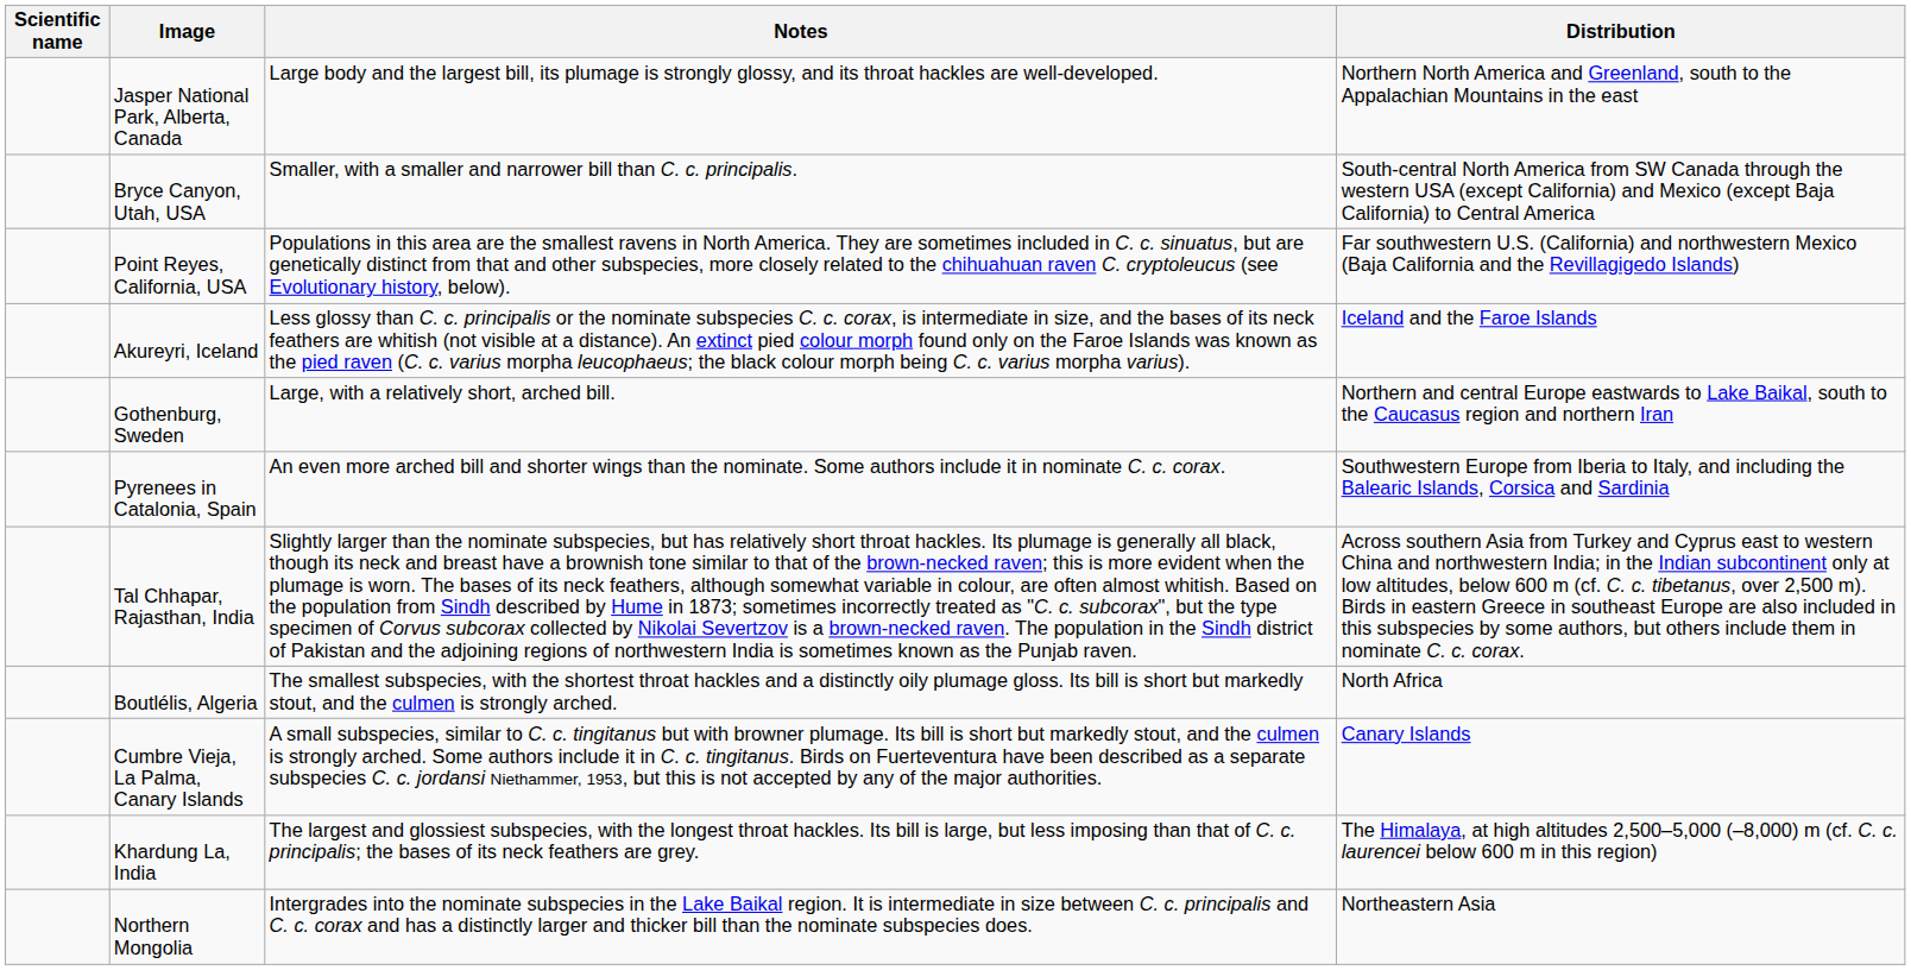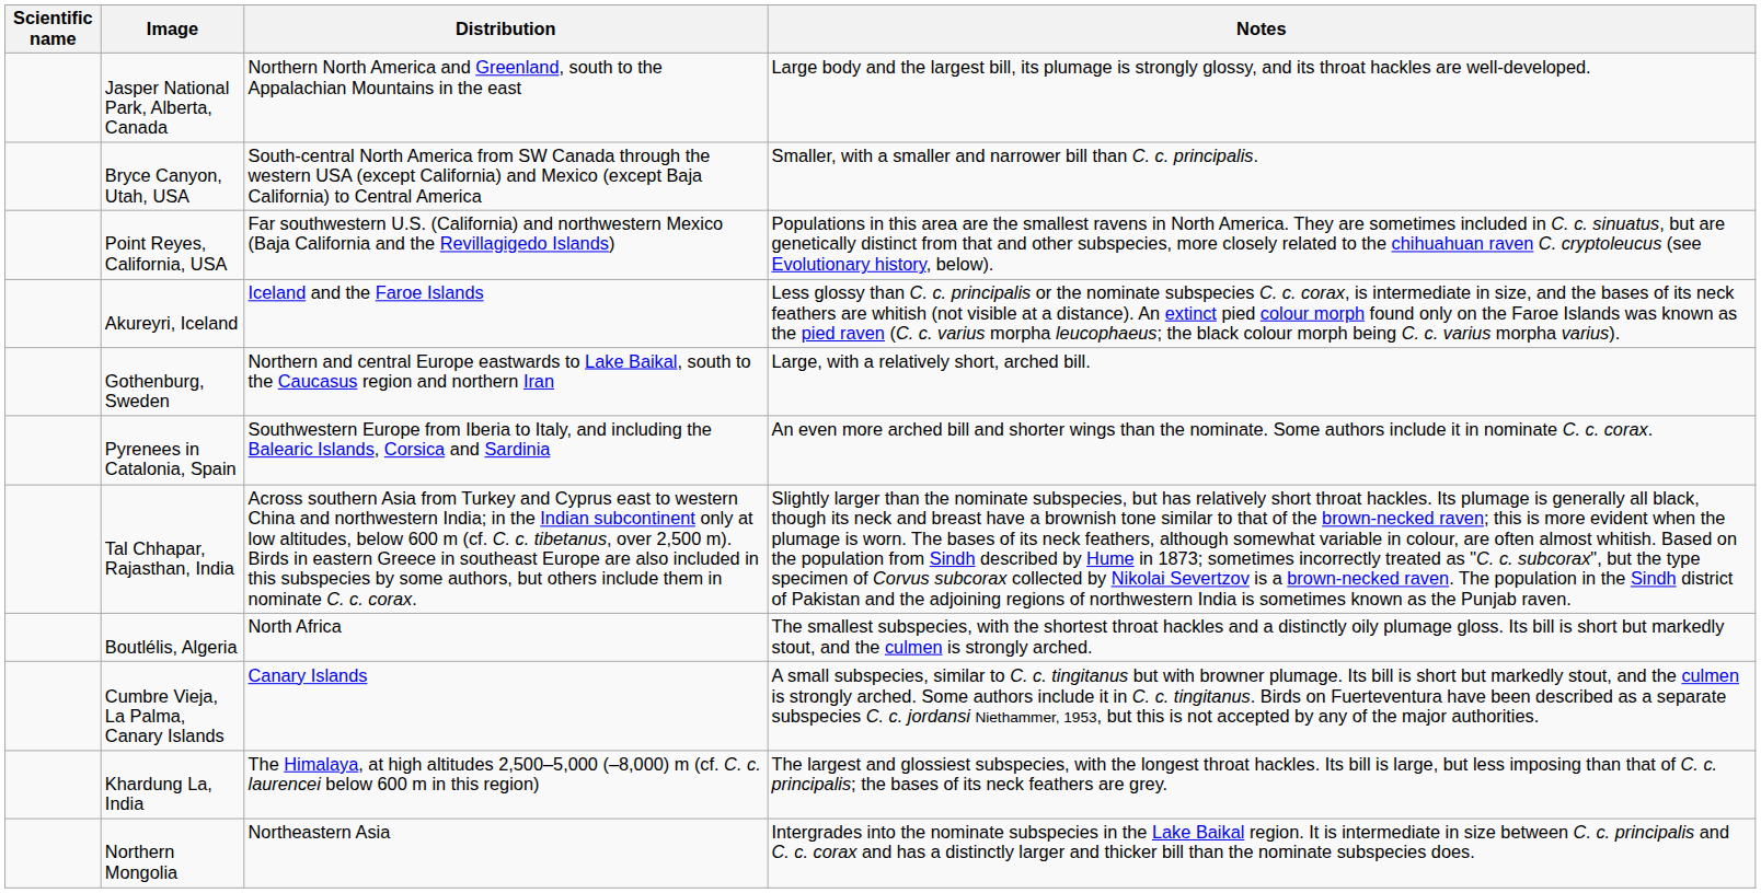 <table class="wikitable">
 <tr>
 <th>Scientific name</th>
 <th>Image</th>
+<th>Distribution</th>
 <th>Notes</th>
-<th>Distribution</th>
 </tr>
 <tr>
 <td valign="top"></td>
 <td> <br>Jasper National Park, Alberta, Canada</td>
+<td valign="top">Northern North America and <a href='#'>Greenland</a>, south to the Appalachian Mountains in the east</td>
 <td valign="top">Large body and the largest bill, its plumage is strongly glossy, and its throat hackles are well-developed.</td>
-<td valign="top">Northern North America and <a href='#'>Greenland</a>, south to the Appalachian Mountains in the east</td>
 </tr>
 <tr>
 <td valign="top"></td>
 <td> <br>Bryce Canyon, Utah, USA</td>
+<td valign="top">South-central North America from SW Canada through the western USA (except California) and Mexico (except Baja California) to Central America</td>
 <td valign="top">Smaller, with a smaller and narrower bill than <em>C. c. principalis</em>.</td>
-<td valign="top">South-central North America from SW Canada through the western USA (except California) and Mexico (except Baja California) to Central America</td>
 </tr>
 <tr>
 <td valign="top"></td>
 <td> <br>Point Reyes, California, USA</td>
+<td valign="top">Far southwestern U.S. (California) and northwestern Mexico (Baja California and the <a href='#'>Revillagigedo Islands</a>)</td>
 <td valign="top">Populations in this area are the smallest ravens in North America. They are sometimes included in <em>C. c. sinuatus</em>, but are genetically distinct from that and other subspecies, more closely related to the <a href='#'>chihuahuan raven</a> <em>C. cryptoleucus</em> (see <a href='#'>Evolutionary history</a>, below).</td>
-<td valign="top">Far southwestern U.S. (California) and northwestern Mexico (Baja California and the <a href='#'>Revillagigedo Islands</a>)</td>
 </tr>
 <tr>
 <td valign="top"></td>
 <td> <br>Akureyri, Iceland</td>
+<td valign="top"><a href='#'>Iceland</a> and the <a href='#'>Faroe Islands</a></td>
 <td valign="top">Less glossy than <em>C. c. principalis</em> or the nominate subspecies <em>C. c. corax</em>, is intermediate in size, and the bases of its neck feathers are whitish (not visible at a distance). An <a href='#'>extinct</a> pied <a href='#'>colour morph</a> found only on the Faroe Islands was known as the <a href='#'>pied raven</a> (<em>C. c. varius</em> morpha <em>leucophaeus</em>; the black colour morph being <em>C. c. varius</em> morpha <em>varius</em>).</td>
-<td valign="top"><a href='#'>Iceland</a> and the <a href='#'>Faroe Islands</a></td>
 </tr>
 <tr>
 <td valign="top"></td>
 <td> <br>Gothenburg, Sweden</td>
+<td valign="top">Northern and central Europe eastwards to <a href='#'>Lake Baikal</a>, south to the <a href='#'>Caucasus</a> region and northern <a href='#'>Iran</a></td>
 <td valign="top">Large, with a relatively short, arched bill. </td>
-<td valign="top">Northern and central Europe eastwards to <a href='#'>Lake Baikal</a>, south to the <a href='#'>Caucasus</a> region and northern <a href='#'>Iran</a></td>
 </tr>
 <tr>
 <td valign="top"></td>
 <td> <br>Pyrenees in Catalonia, Spain</td>
+<td valign="top">Southwestern Europe from Iberia to Italy, and including the <a href='#'>Balearic Islands</a>, <a href='#'>Corsica</a> and <a href='#'>Sardinia</a></td>
 <td valign="top">An even more arched bill and shorter wings than the nominate. Some authors include it in nominate <em>C. c. corax</em>.</td>
-<td valign="top">Southwestern Europe from Iberia to Italy, and including the <a href='#'>Balearic Islands</a>, <a href='#'>Corsica</a> and <a href='#'>Sardinia</a></td>
 </tr>
 <tr>
 <td valign="top"></td>
 <td> <br>Tal Chhapar, Rajasthan, India</td>
+<td valign="top">Across southern Asia from Turkey and Cyprus east to western China and northwestern India; in the <a href='#'>Indian subcontinent</a> only at low altitudes, below 600 m (cf. <em>C. c. tibetanus</em>, over 2,500 m). Birds in eastern Greece in southeast Europe are also included in this subspecies by some authors, but others include them in nominate <em>C. c. corax</em>.</td>
 <td valign="top">Slightly larger than the nominate subspecies, but has relatively short throat hackles. Its plumage is generally all black, though its neck and breast have a brownish tone similar to that of the <a href='#'>brown-necked raven</a>; this is more evident when the plumage is worn. The bases of its neck feathers, although somewhat variable in colour, are often almost whitish. Based on the population from <a href='#'>Sindh</a> described by <a href='#'>Hume</a> in 1873; sometimes incorrectly treated as "<em>C. c. subcorax</em>", but the type specimen of <em>Corvus subcorax</em> collected by <a href='#'>Nikolai Severtzov</a> is a <a href='#'>brown-necked raven</a>. The population in the <a href='#'>Sindh</a> district of Pakistan and the adjoining regions of northwestern India is sometimes known as the Punjab raven.</td>
-<td valign="top">Across southern Asia from Turkey and Cyprus east to western China and northwestern India; in the <a href='#'>Indian subcontinent</a> only at low altitudes, below 600 m (cf. <em>C. c. tibetanus</em>, over 2,500 m). Birds in eastern Greece in southeast Europe are also included in this subspecies by some authors, but others include them in nominate <em>C. c. corax</em>.</td>
 </tr>
 <tr>
 <td valign="top"></td>
 <td> <br>Boutlélis, Algeria</td>
+<td valign="top">North Africa</td>
 <td valign="top">The smallest subspecies, with the shortest throat hackles and a distinctly oily plumage gloss. Its bill is short but markedly stout, and the <a href='#'>culmen</a> is strongly arched.</td>
-<td valign="top">North Africa</td>
 </tr>
 <tr>
 <td valign="top"></td>
 <td> <br>Cumbre Vieja, La Palma, Canary Islands</td>
+<td valign="top"><a href='#'>Canary Islands</a></td>
 <td valign="top">A small subspecies, similar to <em>C. c. tingitanus</em> but with browner plumage. Its bill is short but markedly stout, and the <a href='#'>culmen</a> is strongly arched. Some authors include it in <em>C. c. tingitanus</em>. Birds on Fuerteventura have been described as a separate subspecies <em>C. c. jordansi</em> <small>Niethammer, 1953</small>, but this is not accepted by any of the major authorities.</td>
-<td valign="top"><a href='#'>Canary Islands</a></td>
 </tr>
 <tr>
 <td valign="top"></td>
 <td valign="top"> <br>Khardung La, India</td>
+<td valign="top">The <a href='#'>Himalaya</a>, at high altitudes 2,500–5,000 (–8,000) m (cf. <em>C. c. laurencei</em> below 600 m in this region)</td>
 <td valign="top">The largest and glossiest subspecies, with the longest throat hackles. Its bill is large, but less imposing than that of <em>C. c. principalis</em>; the bases of its neck feathers are grey.</td>
-<td valign="top">The <a href='#'>Himalaya</a>, at high altitudes 2,500–5,000 (–8,000) m (cf. <em>C. c. laurencei</em> below 600 m in this region)</td>
 </tr>
 <tr>
 <td valign="top"></td>
 <td> <br>Northern Mongolia</td>
+<td valign="top">Northeastern Asia</td>
 <td valign="top">Intergrades into the nominate subspecies in the <a href='#'>Lake Baikal</a> region. It is intermediate in size between <em>C. c. principalis</em> and <em>C. c. corax</em> and has a distinctly larger and thicker bill than the nominate subspecies does.</td>
-<td valign="top">Northeastern Asia</td>
 </tr>
 </table>
